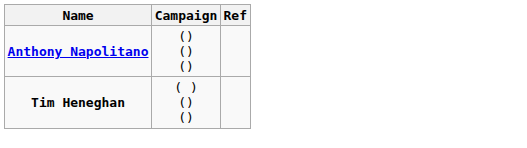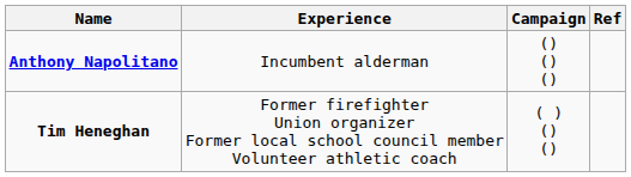 <table class="wikitable" style="text-align:center">
 <tr>
 <th>Name</th>
+<th>Experience</th>
 <th>Campaign</th>
 <th>Ref</th>
 </tr>
 <tr>
 <td><strong><a href='#'>Anthony Napolitano</a></strong></td>
+<td>Incumbent alderman</td>
 <td>()<br>()<br>()</td>
 <td></td>
 </tr>
 <tr>
 <td><strong>Tim Heneghan</strong></td>
+<td>Former firefighter<br>Union organizer<br>Former local school council member<br>Volunteer athletic coach</td>
 <td>( )<br>()<br>()</td>
 <td></td>
 </tr>
 </table>
